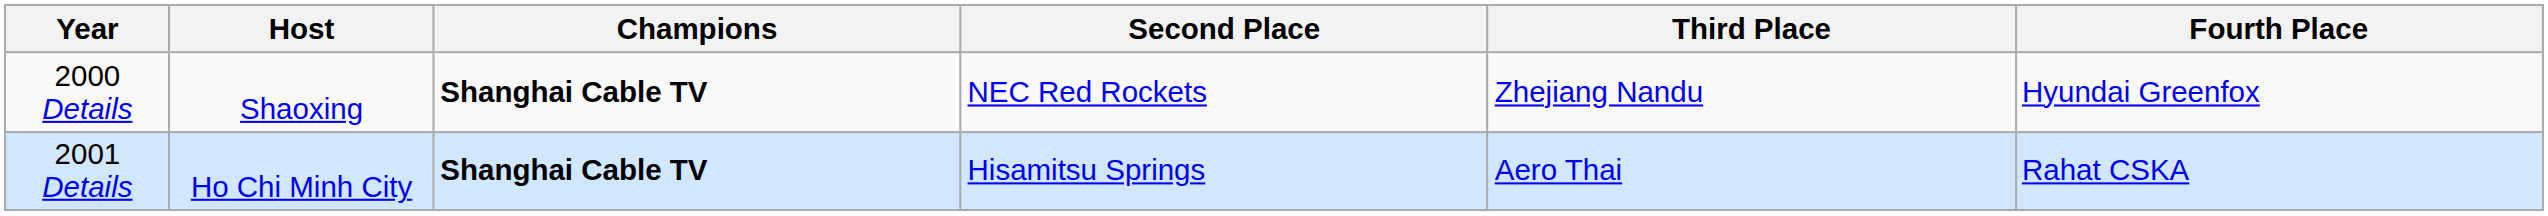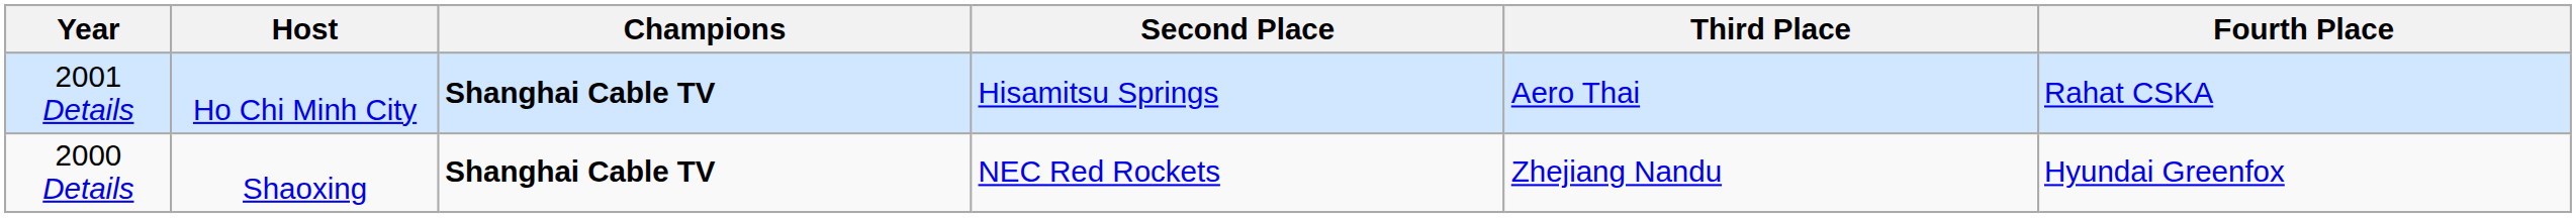 <table class="wikitable" style="font-size:90%; width: 98%; text-align: center;">
 <tr bgcolor=#C1D8FF>
 <th width=5%>Year</th>
 <th width=8%>Host</th>
 <th width=16%>Champions</th>
 <th width=16%>Second Place</th>
 <th width=16%>Third Place</th>
 <th width=16%>Fourth Place</th>
 </tr>
+<tr bgcolor=#D0E7FF>
+<td>2001<br><em><a href='#'>Details</a></em></td>
+<td><br><a href='#'>Ho Chi Minh City</a></td>
+<td align=left><strong> Shanghai Cable TV</strong></td>
+<td align=left> <a href='#'>Hisamitsu Springs</a></td>
+<td align=left> <a href='#'>Aero Thai</a></td>
+<td align=left> <a href='#'>Rahat CSKA</a></td>
+</tr>
 <tr>
 <td>2000<br><em><a href='#'>Details</a></em></td>
 <td><br><a href='#'>Shaoxing</a></td>
 <td align=left><strong> Shanghai Cable TV</strong></td>
 <td align=left> <a href='#'>NEC Red Rockets</a></td>
 <td align=left> <a href='#'>Zhejiang Nandu</a></td>
 <td align=left> <a href='#'>Hyundai Greenfox</a></td>
 </tr>
-<tr bgcolor=#D0E7FF>
-<td>2001<br><em><a href='#'>Details</a></em></td>
-<td><br><a href='#'>Ho Chi Minh City</a></td>
-<td align=left><strong> Shanghai Cable TV</strong></td>
-<td align=left> <a href='#'>Hisamitsu Springs</a></td>
-<td align=left> <a href='#'>Aero Thai</a></td>
-<td align=left> <a href='#'>Rahat CSKA</a></td>
-</tr>
 </table>
